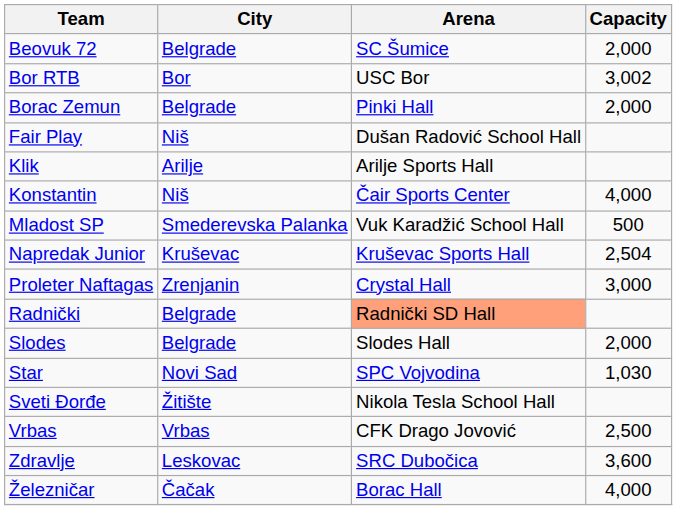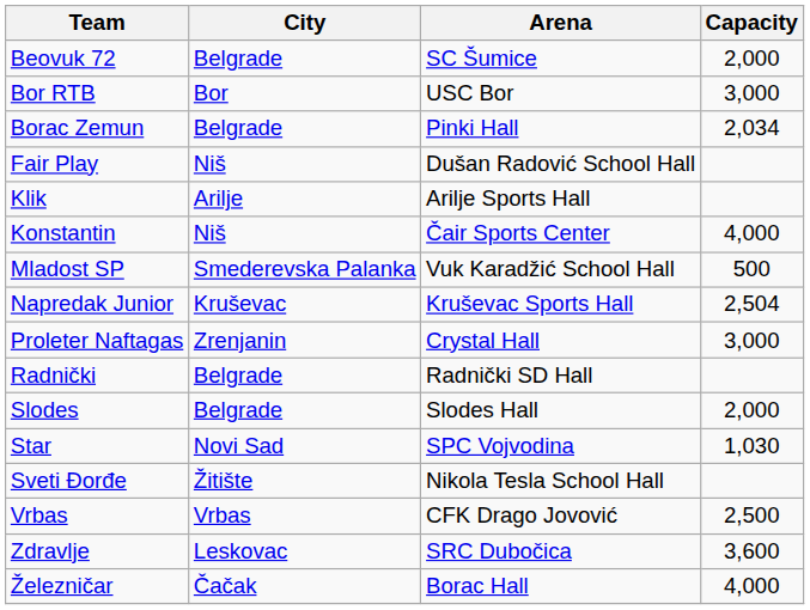 <table class="wikitable sortable">
 <tr>
 <th>Team</th>
 <th>City</th>
 <th>Arena</th>
 <th>Capacity</th>
 </tr>
 <tr>
 <td><a href='#'>Beovuk 72</a></td>
 <td><a href='#'>Belgrade</a></td>
 <td><a href='#'>SC Šumice</a></td>
 <td style="text-align:center">2,000</td>
 </tr>
 <tr>
 <td><a href='#'>Bor RTB</a></td>
 <td><a href='#'>Bor</a></td>
 <td>USC Bor</td>
-<td style="text-align:center">3,002</td>
+<td style="text-align:center">3,000</td>
 </tr>
 <tr>
 <td><a href='#'>Borac Zemun</a></td>
 <td><a href='#'>Belgrade</a></td>
 <td><a href='#'>Pinki Hall</a></td>
-<td style="text-align:center">2,000</td>
+<td style="text-align:center">2,034</td>
 </tr>
 <tr>
 <td><a href='#'>Fair Play</a></td>
 <td><a href='#'>Niš</a></td>
 <td>Dušan Radović School Hall</td>
 <td></td>
 </tr>
 <tr>
 <td><a href='#'>Klik</a></td>
 <td><a href='#'>Arilje</a></td>
 <td>Arilje Sports Hall</td>
 <td></td>
 </tr>
 <tr>
 <td><a href='#'>Konstantin</a></td>
 <td><a href='#'>Niš</a></td>
 <td><a href='#'>Čair Sports Center</a></td>
 <td style="text-align:center">4,000</td>
 </tr>
 <tr>
 <td><a href='#'>Mladost SP</a></td>
 <td><a href='#'>Smederevska Palanka</a></td>
 <td>Vuk Karadžić School Hall</td>
 <td style="text-align:center">500</td>
 </tr>
 <tr>
 <td><a href='#'>Napredak Junior</a></td>
 <td><a href='#'>Kruševac</a></td>
 <td><a href='#'>Kruševac Sports Hall</a></td>
 <td style="text-align:center">2,504</td>
 </tr>
 <tr>
 <td><a href='#'>Proleter Naftagas</a></td>
 <td><a href='#'>Zrenjanin</a></td>
 <td><a href='#'>Crystal Hall</a></td>
 <td style="text-align:center">3,000</td>
 </tr>
 <tr>
 <td><a href='#'>Radnički</a></td>
 <td><a href='#'>Belgrade</a></td>
-<td style="background: lightsalmon;">Radnički SD Hall</td>
+<td>Radnički SD Hall</td>
 <td></td>
 </tr>
 <tr>
 <td><a href='#'>Slodes</a></td>
 <td><a href='#'>Belgrade</a></td>
 <td>Slodes Hall</td>
 <td style="text-align:center">2,000</td>
 </tr>
 <tr>
 <td><a href='#'>Star</a></td>
 <td><a href='#'>Novi Sad</a></td>
 <td><a href='#'>SPC Vojvodina</a></td>
 <td style="text-align:center">1,030</td>
 </tr>
 <tr>
 <td><a href='#'>Sveti Đorđe</a></td>
 <td><a href='#'>Žitište</a></td>
 <td>Nikola Tesla School Hall</td>
 <td></td>
 </tr>
 <tr>
 <td><a href='#'>Vrbas</a></td>
 <td><a href='#'>Vrbas</a></td>
 <td>CFK Drago Jovović</td>
 <td style="text-align:center">2,500</td>
 </tr>
 <tr>
 <td><a href='#'>Zdravlje</a></td>
 <td><a href='#'>Leskovac</a></td>
 <td><a href='#'>SRC Dubočica</a></td>
 <td style="text-align:center">3,600</td>
 </tr>
 <tr>
 <td><a href='#'>Železničar</a></td>
 <td><a href='#'>Čačak</a></td>
 <td><a href='#'>Borac Hall</a></td>
 <td style="text-align:center">4,000</td>
 </tr>
 <tr>
 </tr>
 </table>
